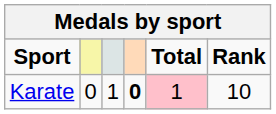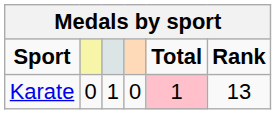 <table class="wikitable" style="font-size:100%;">
 <tr align=center style="background:#efefef;">
 <th colspan=7><strong>Medals by sport</strong></th>
 </tr>
 <tr align=center align=center>
 <td><strong>Sport</strong></td>
 <td style="background:#f7f6a8;"></td>
 <td style="background:#dce5e5;"></td>
 <td style="background:#ffdab9;"></td>
 <td><strong>Total</strong></td>
 <td><strong>Rank</strong></td>
 </tr>
 <tr align=center align=center>
 <td align=left><a href='#'>Karate</a></td>
 <td>0</td>
 <td>1</td>
-<td><strong>0</strong></td>
+<td>0</td>
 <td style="background: pink;">1</td>
-<td>10</td>
+<td>13</td>
 </tr>
 </table>
